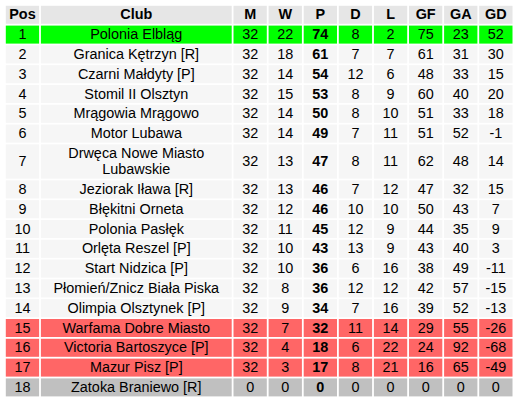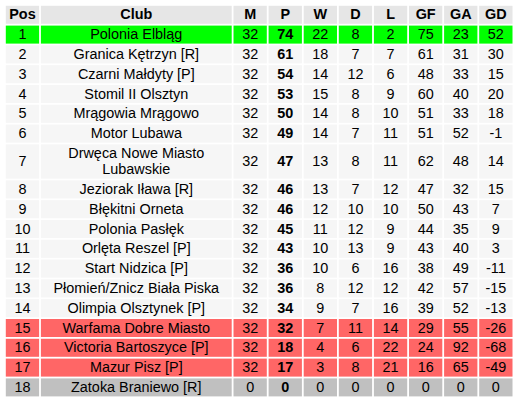 <table class="toccolours" style="margin: 0;background:#ffffff;">
 <tr bgcolor=#e6e6e6>
 <th width=35px>Pos</th>
 <th width=210px>Club</th>
 <th width=35px>M</th>
+<th width=35px>P</th>
 <th width=35px>W</th>
-<th width=35px>P</th>
 <th width=35px>D</th>
 <th width=35px>L</th>
 <th width=35px>GF</th>
 <th width=35px>GA</th>
 <th width=35px>GD</th>
 </tr>
 <tr align=center bgcolor=#00FF00>
 <td>1</td>
 <td>Polonia Elbląg</td>
 <td>32</td>
+<td><strong>74</strong></td>
 <td>22</td>
-<td><strong>74</strong></td>
 <td>8</td>
 <td>2</td>
 <td>75</td>
 <td>23</td>
 <td>52</td>
 </tr>
 <tr align=center bgcolor=#f6f6f6>
 <td>2</td>
 <td>Granica Kętrzyn [R]</td>
 <td>32</td>
+<td><strong>61</strong></td>
 <td>18</td>
-<td><strong>61</strong></td>
 <td>7</td>
 <td>7</td>
 <td>61</td>
 <td>31</td>
 <td>30</td>
 </tr>
 <tr align=center bgcolor=#f6f6f6>
 <td>3</td>
 <td>Czarni Małdyty [P]</td>
 <td>32</td>
+<td><strong>54</strong></td>
 <td>14</td>
-<td><strong>54</strong></td>
 <td>12</td>
 <td>6</td>
 <td>48</td>
 <td>33</td>
 <td>15</td>
 </tr>
 <tr align=center bgcolor=#f6f6f6>
 <td>4</td>
 <td>Stomil II Olsztyn</td>
 <td>32</td>
+<td><strong>53</strong></td>
 <td>15</td>
-<td><strong>53</strong></td>
 <td>8</td>
 <td>9</td>
 <td>60</td>
 <td>40</td>
 <td>20</td>
 </tr>
 <tr align=center bgcolor=#f6f6f6>
 <td>5</td>
 <td>Mrągowia Mrągowo</td>
 <td>32</td>
+<td><strong>50</strong></td>
 <td>14</td>
-<td><strong>50</strong></td>
 <td>8</td>
 <td>10</td>
 <td>51</td>
 <td>33</td>
 <td>18</td>
 </tr>
 <tr align=center bgcolor=#f6f6f6>
 <td>6</td>
 <td>Motor Lubawa</td>
 <td>32</td>
+<td><strong>49</strong></td>
 <td>14</td>
-<td><strong>49</strong></td>
 <td>7</td>
 <td>11</td>
 <td>51</td>
 <td>52</td>
 <td>-1</td>
 </tr>
 <tr align=center bgcolor=#f6f6f6>
 <td>7</td>
 <td>Drwęca Nowe Miasto Lubawskie</td>
 <td>32</td>
+<td><strong>47</strong></td>
 <td>13</td>
-<td><strong>47</strong></td>
 <td>8</td>
 <td>11</td>
 <td>62</td>
 <td>48</td>
 <td>14</td>
 </tr>
 <tr align=center bgcolor=#f6f6f6>
 <td>8</td>
 <td>Jeziorak Iława [R]</td>
 <td>32</td>
+<td><strong>46</strong></td>
 <td>13</td>
-<td><strong>46</strong></td>
 <td>7</td>
 <td>12</td>
 <td>47</td>
 <td>32</td>
 <td>15</td>
 </tr>
 <tr align=center bgcolor=#f6f6f6>
 <td>9</td>
 <td>Błękitni Orneta</td>
 <td>32</td>
+<td><strong>46</strong></td>
 <td>12</td>
-<td><strong>46</strong></td>
 <td>10</td>
 <td>10</td>
 <td>50</td>
 <td>43</td>
 <td>7</td>
 </tr>
 <tr align=center bgcolor=#f6f6f6>
 <td>10</td>
 <td>Polonia Pasłęk</td>
 <td>32</td>
+<td><strong>45</strong></td>
 <td>11</td>
-<td><strong>45</strong></td>
 <td>12</td>
 <td>9</td>
 <td>44</td>
 <td>35</td>
 <td>9</td>
 </tr>
 <tr align=center bgcolor=#f6f6f6>
 <td>11</td>
 <td>Orlęta Reszel [P]</td>
 <td>32</td>
+<td><strong>43</strong></td>
 <td>10</td>
-<td><strong>43</strong></td>
 <td>13</td>
 <td>9</td>
 <td>43</td>
 <td>40</td>
 <td>3</td>
 </tr>
 <tr align=center bgcolor=#f6f6f6>
 <td>12</td>
 <td>Start Nidzica [P]</td>
 <td>32</td>
+<td><strong>36</strong></td>
 <td>10</td>
-<td><strong>36</strong></td>
 <td>6</td>
 <td>16</td>
 <td>38</td>
 <td>49</td>
 <td>-11</td>
 </tr>
 <tr align=center bgcolor=#f6f6f6>
 <td>13</td>
 <td>Płomień/Znicz Biała Piska</td>
 <td>32</td>
+<td><strong>36</strong></td>
 <td>8</td>
-<td><strong>36</strong></td>
 <td>12</td>
 <td>12</td>
 <td>42</td>
 <td>57</td>
 <td>-15</td>
 </tr>
 <tr align=center bgcolor=#f6f6f6>
 <td>14</td>
 <td>Olimpia Olsztynek [P]</td>
 <td>32</td>
+<td><strong>34</strong></td>
 <td>9</td>
-<td><strong>34</strong></td>
 <td>7</td>
 <td>16</td>
 <td>39</td>
 <td>52</td>
 <td>-13</td>
 </tr>
 <tr align=center bgcolor=#ff6666>
 <td>15</td>
 <td>Warfama Dobre Miasto</td>
 <td>32</td>
+<td><strong>32</strong></td>
 <td>7</td>
-<td><strong>32</strong></td>
 <td>11</td>
 <td>14</td>
 <td>29</td>
 <td>55</td>
 <td>-26</td>
 </tr>
 <tr align=center bgcolor=#ff6666>
 <td>16</td>
 <td>Victoria Bartoszyce [P]</td>
 <td>32</td>
+<td><strong>18</strong></td>
 <td>4</td>
-<td><strong>18</strong></td>
 <td>6</td>
 <td>22</td>
 <td>24</td>
 <td>92</td>
 <td>-68</td>
 </tr>
 <tr align=center bgcolor=#ff6666>
 <td>17</td>
 <td>Mazur Pisz [P]</td>
 <td>32</td>
+<td><strong>17</strong></td>
 <td>3</td>
-<td><strong>17</strong></td>
 <td>8</td>
 <td>21</td>
 <td>16</td>
 <td>65</td>
 <td>-49</td>
 </tr>
 <tr align=center bgcolor=#c0c0c0>
 <td>18</td>
 <td>Zatoka Braniewo [R]</td>
 <td>0</td>
+<td><strong>0</strong></td>
 <td>0</td>
-<td><strong>0</strong></td>
 <td>0</td>
 <td>0</td>
 <td>0</td>
 <td>0</td>
 <td>0</td>
 </tr>
 </table>
